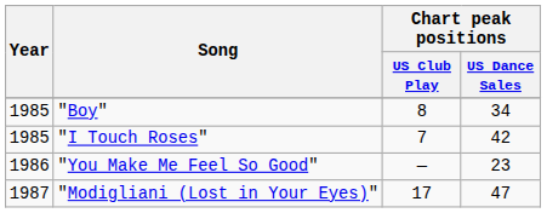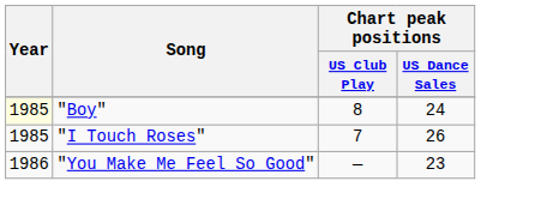 <table class="wikitable">
 <tr>
 <th rowspan="2">Year</th>
 <th rowspan="2">Song</th>
 <th colspan="2">Chart peak positions</th>
 </tr>
 <tr>
 <th width="55"><small><a href='#'>US Club Play</a></small></th>
 <th width="55"><small><a href='#'>US Dance Sales</a></small></th>
 </tr>
 <tr>
 </tr>
 <tr>
-<td align="center">1985</td>
+<td align="center" style="background: lightyellow;">1985</td>
 <td>"<a href='#'>Boy</a>"</td>
 <td align="center">8</td>
-<td align="center">34</td>
+<td align="center">24</td>
 </tr>
 <tr>
 <td align="center">1985</td>
 <td>"<a href='#'>I Touch Roses</a>"</td>
 <td align="center">7</td>
-<td align="center">42</td>
+<td align="center">26</td>
 </tr>
 <tr>
 <td align="center">1986</td>
 <td>"<a href='#'>You Make Me Feel So Good</a>"</td>
 <td align="center">—</td>
 <td align="center">23</td>
 </tr>
-<tr>
-<td align="center">1987</td>
-<td>"<a href='#'>Modigliani (Lost in Your Eyes)</a>"</td>
-<td align="center">17</td>
-<td align="center">47</td>
-</tr>
 </table>
